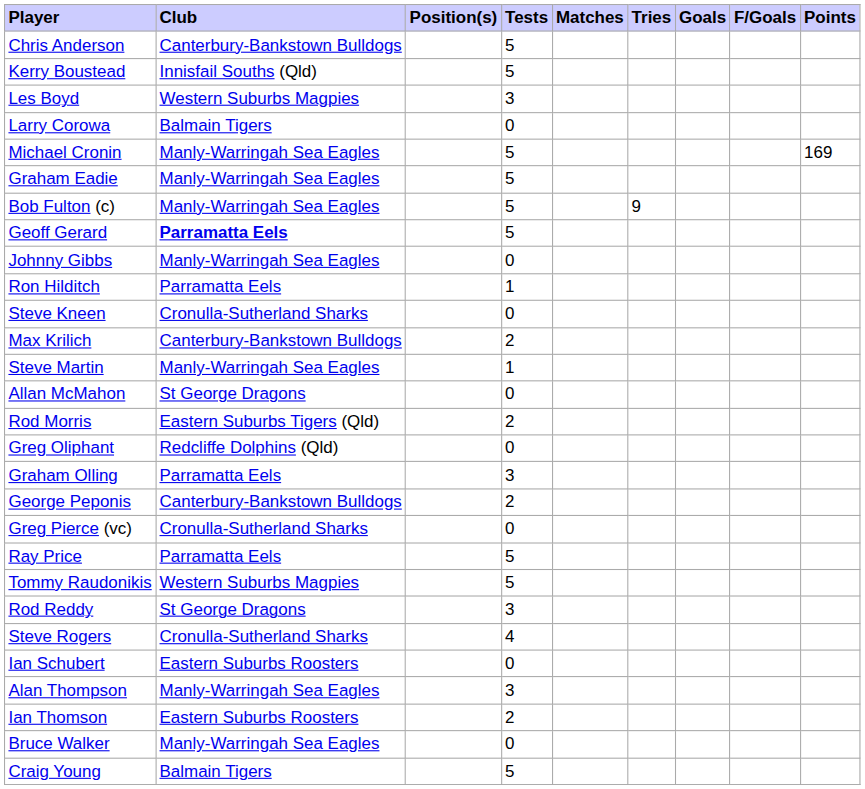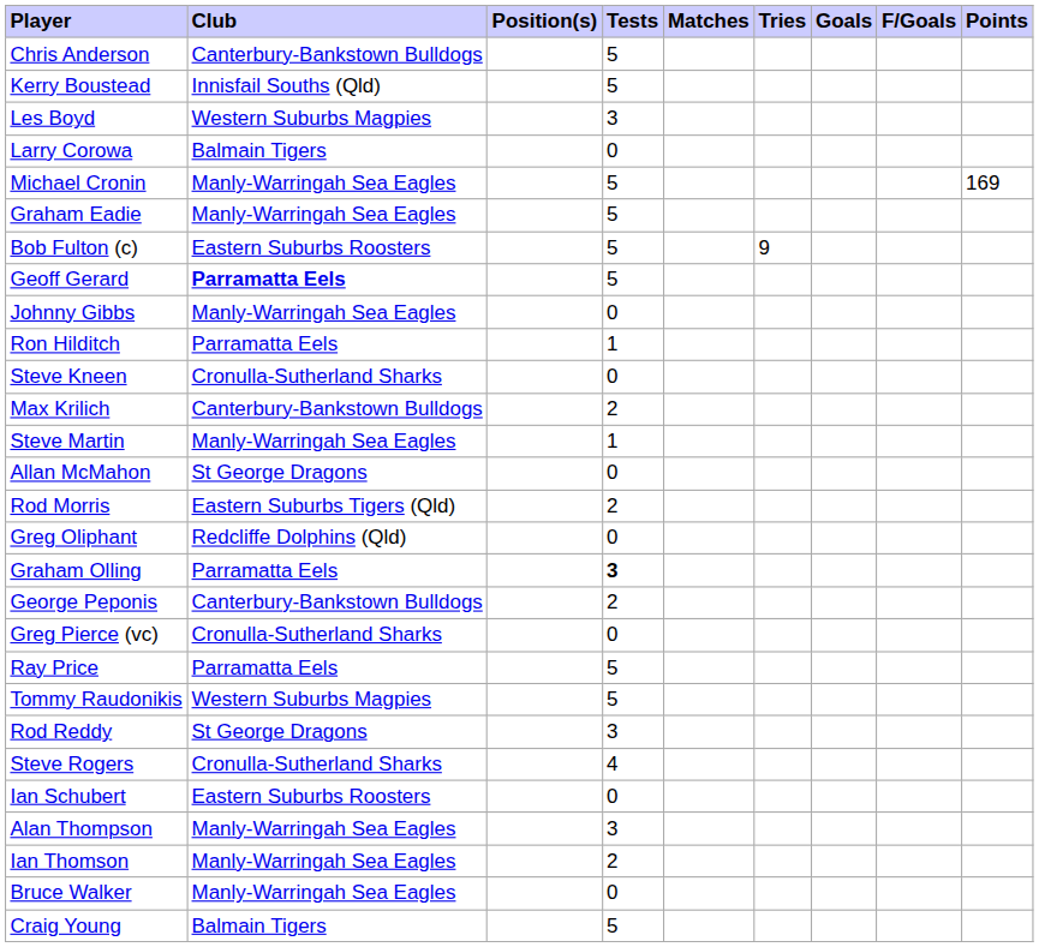 <table class=wikitable>
 <tr style="background:#ccf;">
 <td><strong>Player</strong></td>
 <td><strong>Club</strong></td>
 <td><strong>Position(s)</strong></td>
 <td><strong>Tests</strong></td>
 <td><strong>Matches</strong></td>
 <td><strong>Tries</strong></td>
 <td><strong>Goals</strong></td>
 <td><strong>F/Goals</strong></td>
 <td><strong>Points</strong></td>
 </tr>
 <tr style="background:#fff;">
 <td> <a href='#'>Chris Anderson</a></td>
 <td> <a href='#'>Canterbury-Bankstown Bulldogs</a></td>
 <td></td>
 <td>5</td>
 <td></td>
 <td></td>
 <td></td>
 <td></td>
 <td></td>
 </tr>
 <tr style="background:#fff;">
 <td> <a href='#'>Kerry Boustead</a></td>
 <td> <a href='#'>Innisfail Souths</a> (Qld)</td>
 <td></td>
 <td>5</td>
 <td></td>
 <td></td>
 <td></td>
 <td></td>
 <td></td>
 </tr>
 <tr style="background:#fff;">
 <td> <a href='#'>Les Boyd</a></td>
 <td> <a href='#'>Western Suburbs Magpies</a></td>
 <td></td>
 <td>3</td>
 <td></td>
 <td></td>
 <td></td>
 <td></td>
 <td></td>
 </tr>
 <tr style="background:#fff;">
 <td> <a href='#'>Larry Corowa</a></td>
 <td> <a href='#'>Balmain Tigers</a></td>
 <td></td>
 <td>0</td>
 <td></td>
 <td></td>
 <td></td>
 <td></td>
 <td></td>
 </tr>
 <tr style="background:#fff;">
 <td> <a href='#'>Michael Cronin</a></td>
 <td> <a href='#'>Manly-Warringah Sea Eagles</a></td>
 <td></td>
 <td>5</td>
 <td></td>
 <td></td>
 <td></td>
 <td></td>
 <td>169</td>
 </tr>
 <tr style="background:#fff;">
 <td> <a href='#'>Graham Eadie</a></td>
 <td> <a href='#'>Manly-Warringah Sea Eagles</a></td>
 <td></td>
 <td>5</td>
 <td></td>
 <td></td>
 <td></td>
 <td></td>
 <td></td>
 </tr>
 <tr style="background:#fff;">
 <td> <a href='#'>Bob Fulton</a> (c)</td>
-<td> <a href='#'>Manly-Warringah Sea Eagles</a></td>
+<td> <a href='#'>Eastern Suburbs Roosters</a></td>
 <td></td>
 <td>5</td>
 <td></td>
 <td>9</td>
 <td></td>
 <td></td>
 <td></td>
 </tr>
 <tr style="background:#fff;">
 <td> <a href='#'>Geoff Gerard</a></td>
 <td><strong> <a href='#'>Parramatta Eels</a></strong></td>
 <td></td>
 <td>5</td>
 <td></td>
 <td></td>
 <td></td>
 <td></td>
 <td></td>
 </tr>
 <tr style="background:#fff;">
 <td> <a href='#'>Johnny Gibbs</a></td>
 <td> <a href='#'>Manly-Warringah Sea Eagles</a></td>
 <td></td>
 <td>0</td>
 <td></td>
 <td></td>
 <td></td>
 <td></td>
 <td></td>
 </tr>
 <tr style="background:#fff;">
 <td> <a href='#'>Ron Hilditch</a></td>
 <td> <a href='#'>Parramatta Eels</a></td>
 <td></td>
 <td>1</td>
 <td></td>
 <td></td>
 <td></td>
 <td></td>
 <td></td>
 </tr>
 <tr style="background:#fff;">
 <td> <a href='#'>Steve Kneen</a></td>
 <td> <a href='#'>Cronulla-Sutherland Sharks</a></td>
 <td></td>
 <td>0</td>
 <td></td>
 <td></td>
 <td></td>
 <td></td>
 <td></td>
 </tr>
 <tr style="background:#fff;">
 <td> <a href='#'>Max Krilich</a></td>
 <td> <a href='#'>Canterbury-Bankstown Bulldogs</a></td>
 <td></td>
 <td>2</td>
 <td></td>
 <td></td>
 <td></td>
 <td></td>
 <td></td>
 </tr>
 <tr style="background:#fff;">
 <td> <a href='#'>Steve Martin</a></td>
 <td> <a href='#'>Manly-Warringah Sea Eagles</a></td>
 <td></td>
 <td>1</td>
 <td></td>
 <td></td>
 <td></td>
 <td></td>
 <td></td>
 </tr>
 <tr style="background:#fff;">
 <td> <a href='#'>Allan McMahon</a></td>
 <td> <a href='#'>St George Dragons</a></td>
 <td></td>
 <td>0</td>
 <td></td>
 <td></td>
 <td></td>
 <td></td>
 <td></td>
 </tr>
 <tr style="background:#fff;">
 <td> <a href='#'>Rod Morris</a></td>
 <td> <a href='#'>Eastern Suburbs Tigers</a> (Qld)</td>
 <td></td>
 <td>2</td>
 <td></td>
 <td></td>
 <td></td>
 <td></td>
 <td></td>
 </tr>
 <tr style="background:#fff;">
 <td> <a href='#'>Greg Oliphant</a></td>
 <td> <a href='#'>Redcliffe Dolphins</a> (Qld)</td>
 <td></td>
 <td>0</td>
 <td></td>
 <td></td>
 <td></td>
 <td></td>
 <td></td>
 </tr>
 <tr style="background:#fff;">
 <td> <a href='#'>Graham Olling</a></td>
 <td> <a href='#'>Parramatta Eels</a></td>
 <td></td>
-<td>3</td>
+<td><strong>3</strong></td>
 <td></td>
 <td></td>
 <td></td>
 <td></td>
 <td></td>
 </tr>
 <tr style="background:#fff;">
 <td> <a href='#'>George Peponis</a></td>
 <td> <a href='#'>Canterbury-Bankstown Bulldogs</a></td>
 <td></td>
 <td>2</td>
 <td></td>
 <td></td>
 <td></td>
 <td></td>
 <td></td>
 </tr>
 <tr style="background:#fff;">
 <td> <a href='#'>Greg Pierce</a> (vc)</td>
 <td> <a href='#'>Cronulla-Sutherland Sharks</a></td>
 <td></td>
 <td>0</td>
 <td></td>
 <td></td>
 <td></td>
 <td></td>
 <td></td>
 </tr>
 <tr style="background:#fff;">
 <td> <a href='#'>Ray Price</a></td>
 <td> <a href='#'>Parramatta Eels</a></td>
 <td></td>
 <td>5</td>
 <td></td>
 <td></td>
 <td></td>
 <td></td>
 <td></td>
 </tr>
 <tr style="background:#fff;">
 <td> <a href='#'>Tommy Raudonikis</a></td>
 <td> <a href='#'>Western Suburbs Magpies</a></td>
 <td></td>
 <td>5</td>
 <td></td>
 <td></td>
 <td></td>
 <td></td>
 <td></td>
 </tr>
 <tr style="background:#fff;">
 <td> <a href='#'>Rod Reddy</a></td>
 <td> <a href='#'>St George Dragons</a></td>
 <td></td>
 <td>3</td>
 <td></td>
 <td></td>
 <td></td>
 <td></td>
 <td></td>
 </tr>
 <tr style="background:#fff;">
 <td> <a href='#'>Steve Rogers</a></td>
 <td> <a href='#'>Cronulla-Sutherland Sharks</a></td>
 <td></td>
 <td>4</td>
 <td></td>
 <td></td>
 <td></td>
 <td></td>
 <td></td>
 </tr>
 <tr style="background:#fff;">
 <td> <a href='#'>Ian Schubert</a></td>
 <td> <a href='#'>Eastern Suburbs Roosters</a></td>
 <td></td>
 <td>0</td>
 <td></td>
 <td></td>
 <td></td>
 <td></td>
 <td></td>
 </tr>
 <tr style="background:#fff;">
 <td> <a href='#'>Alan Thompson</a></td>
 <td> <a href='#'>Manly-Warringah Sea Eagles</a></td>
 <td></td>
 <td>3</td>
 <td></td>
 <td></td>
 <td></td>
 <td></td>
 <td></td>
 </tr>
 <tr style="background:#fff;">
 <td> <a href='#'>Ian Thomson</a></td>
-<td> <a href='#'>Eastern Suburbs Roosters</a></td>
+<td> <a href='#'>Manly-Warringah Sea Eagles</a></td>
 <td></td>
 <td>2</td>
 <td></td>
 <td></td>
 <td></td>
 <td></td>
 <td></td>
 </tr>
 <tr style="background:#fff;">
 <td> <a href='#'>Bruce Walker</a></td>
 <td> <a href='#'>Manly-Warringah Sea Eagles</a></td>
 <td></td>
 <td>0</td>
 <td></td>
 <td></td>
 <td></td>
 <td></td>
 <td></td>
 </tr>
 <tr style="background:#fff;">
 <td> <a href='#'>Craig Young</a></td>
 <td> <a href='#'>Balmain Tigers</a></td>
 <td></td>
 <td>5</td>
 <td></td>
 <td></td>
 <td></td>
 <td></td>
 <td></td>
 </tr>
 <tr>
 </tr>
 </table>
